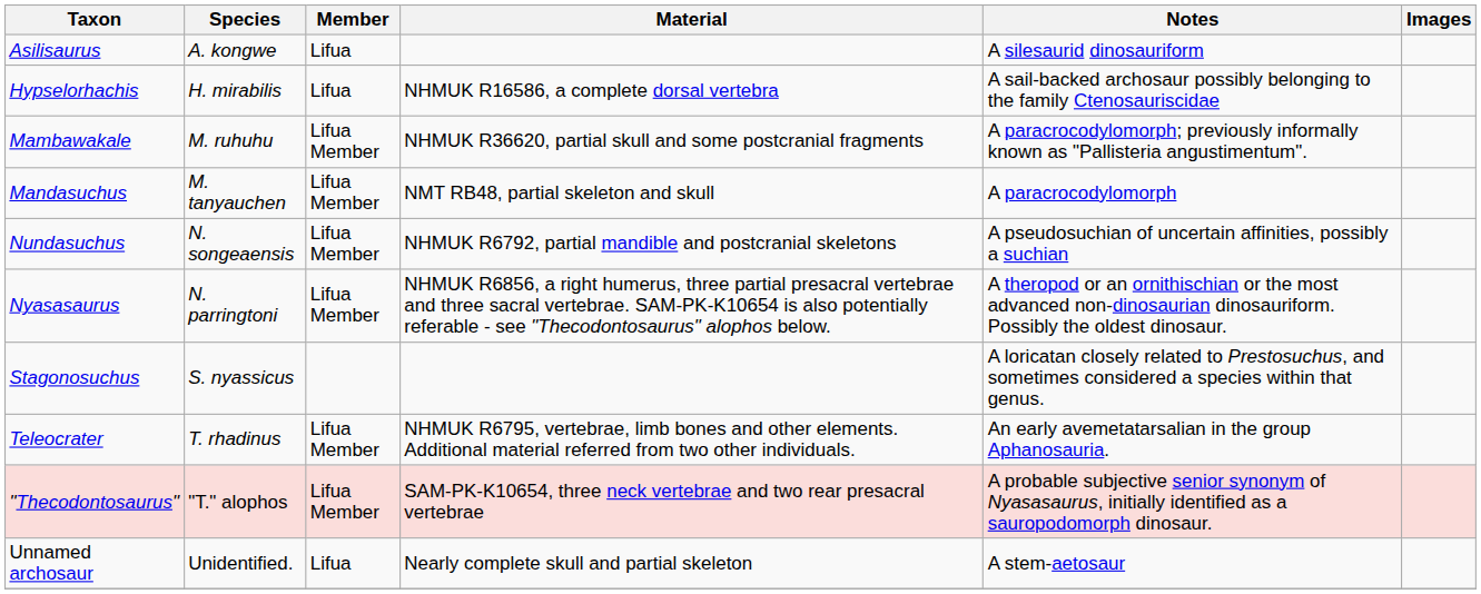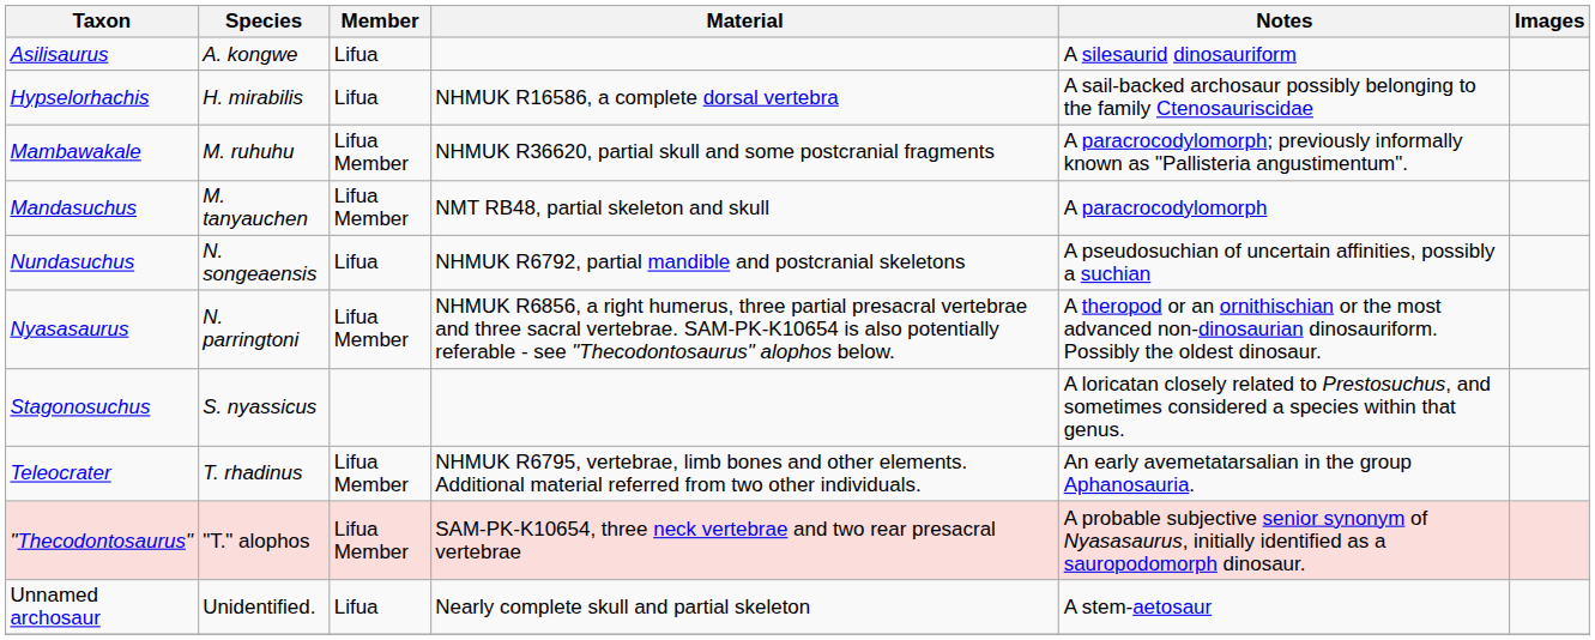 <table class="wikitable sortable">
 <tr>
 <th>Taxon</th>
 <th>Species</th>
 <th>Member</th>
 <th class="unsortable">Material</th>
 <th class="unsortable">Notes</th>
 <th class="unsortable">Images</th>
 </tr>
 <tr>
 <td><em><a href='#'>Asilisaurus</a></em></td>
 <td><em>A. kongwe</em></td>
 <td>Lifua</td>
 <td></td>
 <td>A <a href='#'>silesaurid</a> <a href='#'>dinosauriform</a></td>
 <td></td>
 </tr>
 <tr>
 <td><em><a href='#'>Hypselorhachis</a></em></td>
 <td><em>H. mirabilis</em></td>
 <td>Lifua</td>
 <td>NHMUK R16586, a complete <a href='#'>dorsal vertebra</a></td>
 <td>A sail-backed archosaur possibly belonging to the family <a href='#'>Ctenosauriscidae</a></td>
 <td></td>
 </tr>
 <tr>
 <td><em><a href='#'>Mambawakale</a></em></td>
 <td><em>M. ruhuhu</em></td>
 <td>Lifua Member</td>
 <td>NHMUK R36620, partial skull and some postcranial fragments</td>
 <td>A <a href='#'>paracrocodylomorph</a>; previously informally known as "Pallisteria angustimentum".</td>
 <td></td>
 </tr>
 <tr>
 <td><em><a href='#'>Mandasuchus</a></em></td>
 <td><em>M. tanyauchen</em></td>
 <td>Lifua Member</td>
 <td>NMT RB48, partial skeleton and skull</td>
 <td>A <a href='#'>paracrocodylomorph</a></td>
 <td></td>
 </tr>
 <tr>
 <td><em><a href='#'>Nundasuchus</a></em></td>
 <td><em>N. songeaensis</em></td>
-<td>Lifua Member</td>
+<td>Lifua</td>
 <td>NHMUK R6792, partial <a href='#'>mandible</a> and postcranial skeletons</td>
 <td>A pseudosuchian of uncertain affinities, possibly a <a href='#'>suchian</a></td>
 <td><br><br></td>
 </tr>
 <tr>
 <td><em><a href='#'>Nyasasaurus</a></em></td>
 <td><em>N. parringtoni</em></td>
 <td>Lifua Member</td>
 <td>NHMUK R6856, a right humerus, three partial presacral vertebrae and three sacral vertebrae. SAM-PK-K10654 is also potentially referable - see <em>"Thecodontosaurus" alophos</em> below.</td>
 <td>A <a href='#'>theropod</a> or an <a href='#'>ornithischian</a> or the most advanced non-<a href='#'>dinosaurian</a> dinosauriform. Possibly the oldest dinosaur.</td>
 <td></td>
 </tr>
 <tr>
 <td><em><a href='#'>Stagonosuchus</a></em></td>
 <td><em>S. nyassicus</em></td>
 <td></td>
 <td></td>
 <td>A loricatan closely related to <em>Prestosuchus</em>, and sometimes considered a species within that genus.</td>
 <td></td>
 </tr>
 <tr>
 <td><em><a href='#'>Teleocrater</a></em></td>
 <td><em>T. rhadinus</em></td>
 <td>Lifua Member</td>
 <td>NHMUK R6795, vertebrae, limb bones and other elements. Additional material referred from two other individuals.</td>
 <td>An early avemetatarsalian in the group <a href='#'>Aphanosauria</a>.</td>
 <td><br><br></td>
 </tr>
 <tr>
 <td style="background:#fbdddb;"><em>"<a href='#'>Thecodontosaurus</a>"</em></td>
 <td style="background:#fbdddb;">"T." alophos<em> </em></td>
 <td style="background:#fbdddb;">Lifua Member</td>
 <td style="background:#fbdddb">SAM-PK-K10654, three <a href='#'>neck vertebrae</a> and two rear presacral vertebrae</td>
 <td style="background:#fbdddb">A probable subjective <a href='#'>senior synonym</a> of <em>Nyasasaurus</em>, initially identified as a <a href='#'>sauropodomorph</a> dinosaur.</td>
 <td style="background:#fbdddb;"></td>
 </tr>
 <tr>
 <td>Unnamed <a href='#'>archosaur</a></td>
 <td>Unidentified.</td>
 <td>Lifua</td>
 <td>Nearly complete skull and partial skeleton</td>
 <td>A stem-<a href='#'>aetosaur</a></td>
 <td></td>
 </tr>
 <tr>
 </tr>
 </table>
